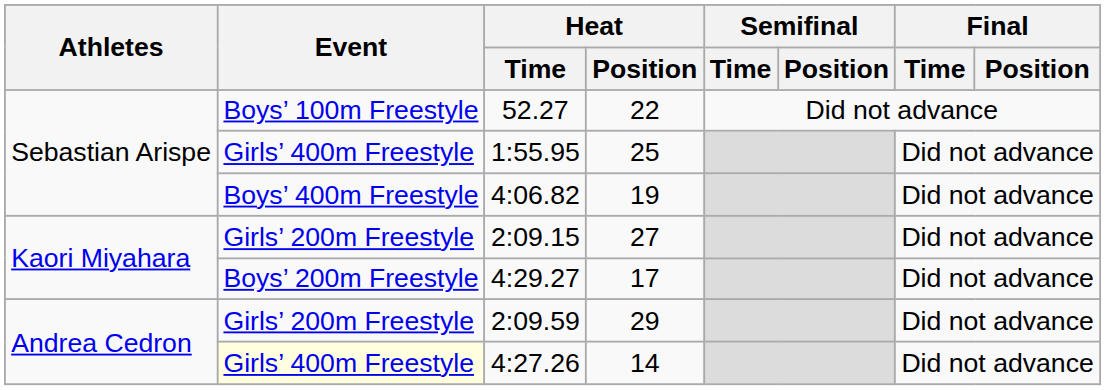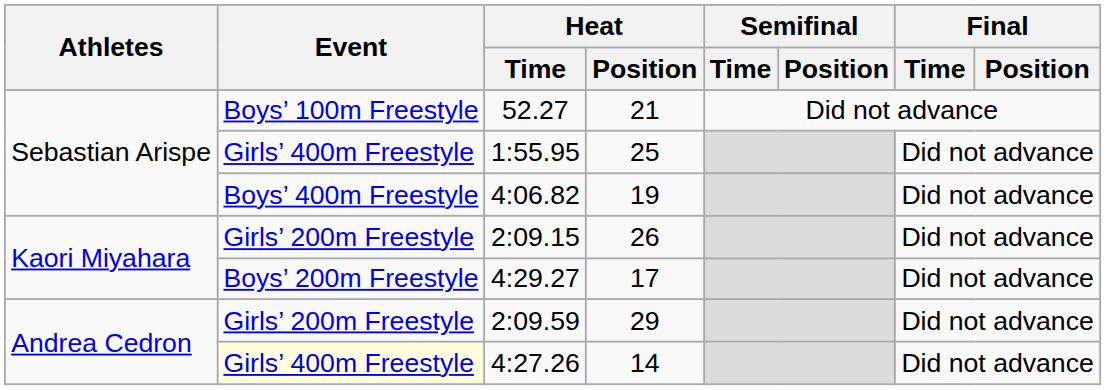 <table class="wikitable" style="font-size:90%;">
 <tr>
 <th rowspan=2>Athletes</th>
 <th rowspan=2>Event</th>
 <th colspan=2>Heat</th>
 <th colspan=2>Semifinal</th>
 <th colspan=2>Final</th>
 </tr>
 <tr>
 <th>Time</th>
 <th>Position</th>
 <th>Time</th>
 <th>Position</th>
 <th>Time</th>
 <th>Position</th>
 </tr>
 <tr>
 <td rowspan=3>Sebastian Arispe</td>
 <td><a href='#'>Boys’ 100m Freestyle</a></td>
 <td align=center>52.27</td>
-<td align=center>22</td>
+<td align=center>21</td>
 <td colspan="4" style="text-align:center;">Did not advance</td>
 </tr>
 <tr>
 <td><a href='#'>Girls’ 400m Freestyle</a></td>
 <td align=center>1:55.95</td>
 <td align=center>25</td>
 <td colspan="2" style="background:#dcdcdc;"></td>
 <td colspan="2" style="text-align:center;">Did not advance</td>
 </tr>
 <tr>
 <td><a href='#'>Boys’ 400m Freestyle</a></td>
 <td align=center>4:06.82</td>
 <td align=center>19</td>
 <td colspan="2" style="background:#dcdcdc;"></td>
 <td colspan="2" style="text-align:center;">Did not advance</td>
 </tr>
 <tr>
 <td rowspan=2><a href='#'>Kaori Miyahara</a></td>
 <td><a href='#'>Girls’ 200m Freestyle</a></td>
 <td align=center>2:09.15</td>
-<td align=center>27</td>
+<td align=center>26</td>
 <td colspan="2" style="background:#dcdcdc;"></td>
 <td colspan="2" style="text-align:center;">Did not advance</td>
 </tr>
 <tr>
 <td><a href='#'>Boys’ 200m Freestyle</a></td>
 <td align=center>4:29.27</td>
 <td align=center>17</td>
 <td colspan="2" style="background:#dcdcdc;"></td>
 <td colspan="2" style="text-align:center;">Did not advance</td>
 </tr>
 <tr>
 <td rowspan=2><a href='#'>Andrea Cedron</a></td>
 <td><a href='#'>Girls’ 200m Freestyle</a></td>
 <td align=center>2:09.59</td>
 <td align=center>29</td>
 <td colspan="2" style="background:#dcdcdc;"></td>
 <td colspan="2" style="text-align:center;">Did not advance</td>
 </tr>
 <tr>
 <td style="background: lightyellow;"><a href='#'>Girls’ 400m Freestyle</a></td>
 <td align=center>4:27.26</td>
 <td align=center>14</td>
 <td colspan="2" style="background:#dcdcdc;"></td>
 <td colspan="2" style="text-align:center;">Did not advance</td>
 </tr>
 </table>
